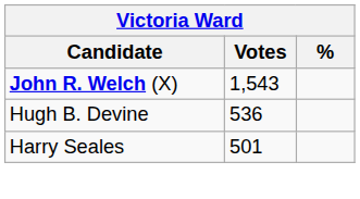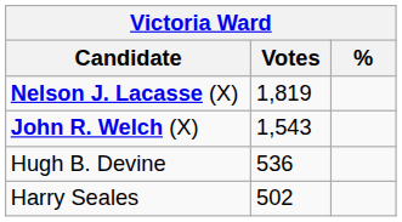 <table class="wikitable">
 <tr>
 <th colspan="3"><a href='#'>Victoria Ward</a></th>
 </tr>
 <tr>
 <th style="width: 170px">Candidate</th>
 <th style="width: 50px">Votes</th>
 <th style="width: 40px">%</th>
+</tr>
+<tr>
+<td><strong><a href='#'>Nelson J. Lacasse</a></strong> (X)</td>
+<td>1,819</td>
+<td></td>
 </tr>
 <tr>
 <td><strong><a href='#'>John R. Welch</a></strong> (X)</td>
 <td>1,543</td>
 <td></td>
 </tr>
 <tr>
 <td>Hugh B. Devine</td>
 <td>536</td>
 <td></td>
 </tr>
 <tr>
 <td>Harry Seales</td>
-<td>501</td>
+<td>502</td>
 <td></td>
 </tr>
 </table>
